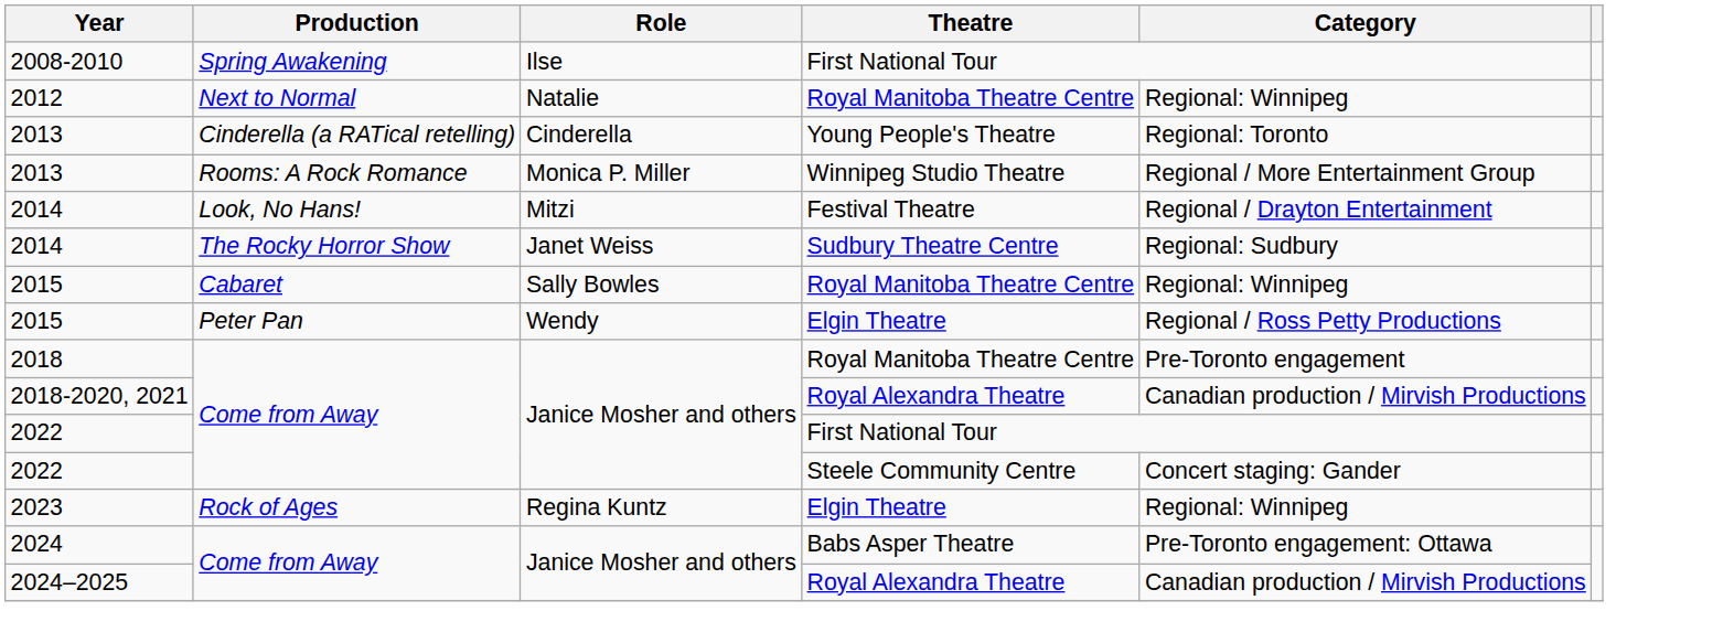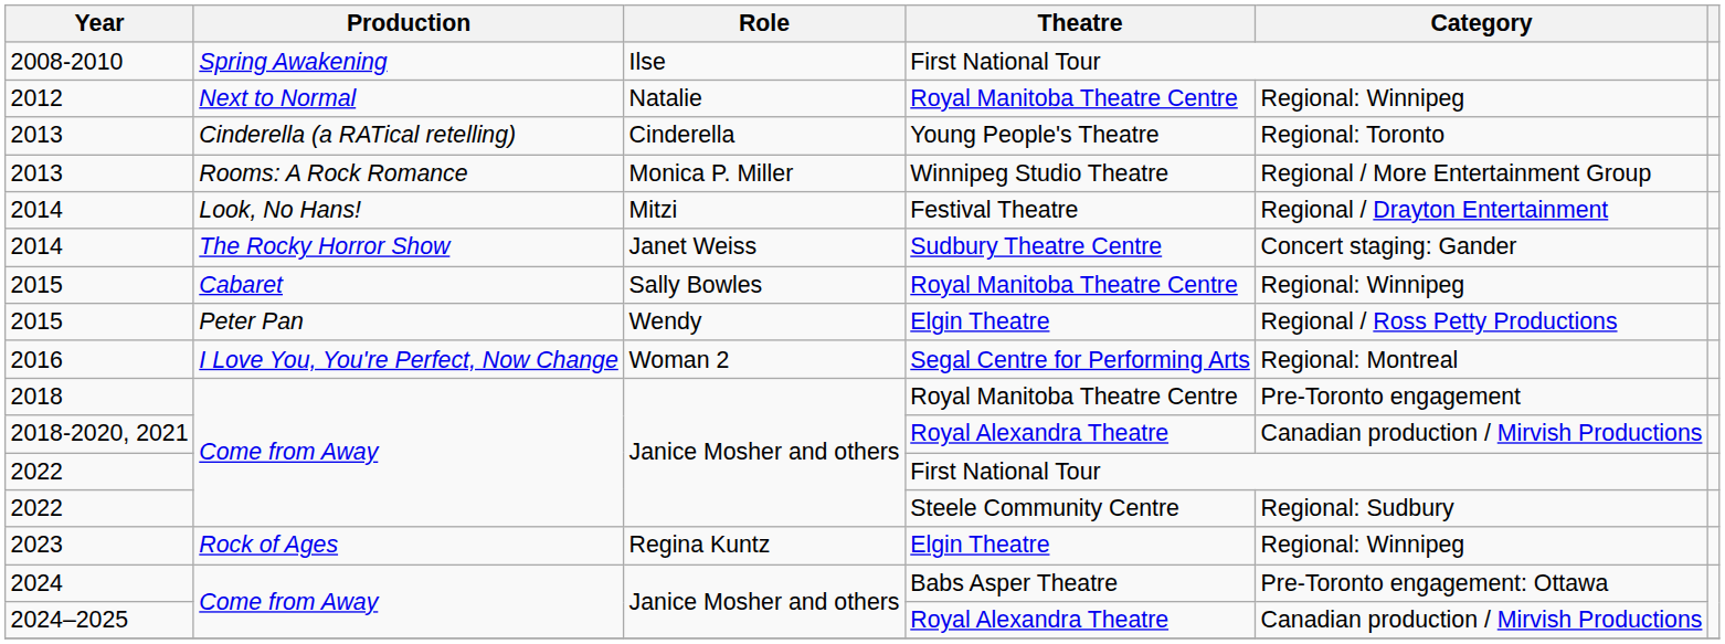 <table class="wikitable sortable">
 <tr>
 <th>Year</th>
 <th>Production</th>
 <th>Role</th>
 <th>Theatre</th>
 <th>Category</th>
 <th></th>
 </tr>
 <tr>
 <td>2008-2010</td>
 <td><em><a href='#'>Spring Awakening</a></em></td>
 <td>Ilse</td>
 <td colspan="2">First National Tour</td>
 <td></td>
 </tr>
 <tr>
 <td>2012</td>
 <td><em><a href='#'>Next to Normal</a></em></td>
 <td>Natalie</td>
 <td><a href='#'>Royal Manitoba Theatre Centre</a></td>
 <td>Regional: Winnipeg</td>
 <td></td>
 </tr>
 <tr>
 <td>2013</td>
 <td><em>Cinderella (a RATical retelling)</em></td>
 <td>Cinderella</td>
 <td>Young People's Theatre</td>
 <td>Regional: Toronto</td>
 <td></td>
 </tr>
 <tr>
 <td>2013</td>
 <td><em>Rooms: A Rock Romance</em></td>
 <td>Monica P. Miller</td>
 <td>Winnipeg Studio Theatre</td>
 <td>Regional / More Entertainment Group</td>
 <td></td>
 </tr>
 <tr>
 <td>2014</td>
 <td><em>Look, No Hans!</em></td>
 <td>Mitzi</td>
 <td>Festival Theatre</td>
 <td>Regional / <a href='#'>Drayton Entertainment</a></td>
 <td></td>
 </tr>
 <tr>
 <td>2014</td>
 <td data-sort-value="Rocky Horror Show, The"><em><a href='#'>The Rocky Horror Show</a></em></td>
 <td>Janet Weiss</td>
 <td><a href='#'>Sudbury Theatre Centre</a></td>
-<td>Regional: Sudbury</td>
+<td>Concert staging: Gander</td>
 <td></td>
 </tr>
 <tr>
 <td>2015</td>
 <td><em><a href='#'>Cabaret</a></em></td>
 <td>Sally Bowles</td>
 <td><a href='#'>Royal Manitoba Theatre Centre</a></td>
 <td>Regional: Winnipeg</td>
 <td></td>
 </tr>
 <tr>
 <td>2015</td>
 <td><em>Peter Pan</em></td>
 <td>Wendy</td>
 <td><a href='#'>Elgin Theatre</a></td>
 <td>Regional / <a href='#'>Ross Petty Productions</a></td>
+<td></td>
+</tr>
+<tr>
+<td>2016</td>
+<td><em><a href='#'>I Love You, You're Perfect, Now Change</a></em></td>
+<td>Woman 2</td>
+<td><a href='#'>Segal Centre for Performing Arts</a></td>
+<td>Regional: Montreal</td>
 <td></td>
 </tr>
 <tr>
 <td>2018</td>
 <td rowspan="4"><em><a href='#'>Come from Away</a></em></td>
 <td rowspan="4">Janice Mosher and others</td>
 <td>Royal Manitoba Theatre Centre</td>
 <td>Pre-Toronto engagement</td>
 <td></td>
 </tr>
 <tr>
 <td>2018-2020, 2021</td>
 <td><a href='#'>Royal Alexandra Theatre</a></td>
 <td>Canadian production / <a href='#'>Mirvish Productions</a></td>
 <td></td>
 </tr>
 <tr>
 <td>2022</td>
 <td colspan="2">First National Tour</td>
 <td></td>
 </tr>
 <tr>
 <td>2022</td>
 <td>Steele Community Centre</td>
-<td>Concert staging: Gander</td>
+<td>Regional: Sudbury</td>
 <td></td>
 </tr>
 <tr>
 <td>2023</td>
 <td><em><a href='#'> Rock of Ages</a></em></td>
 <td>Regina Kuntz</td>
 <td><a href='#'> Elgin Theatre</a></td>
 <td>Regional: Winnipeg</td>
 <td></td>
 </tr>
 <tr>
 <td>2024</td>
 <td rowspan="2"><em><a href='#'>Come from Away</a></em></td>
 <td rowspan="2">Janice Mosher and others</td>
 <td>Babs Asper Theatre</td>
 <td>Pre-Toronto engagement: Ottawa</td>
 <td rowspan="2"></td>
 </tr>
 <tr>
 <td>2024–2025</td>
 <td><a href='#'>Royal Alexandra Theatre</a></td>
 <td>Canadian production / <a href='#'>Mirvish Productions</a></td>
 </tr>
 <tr>
 </tr>
 </table>
